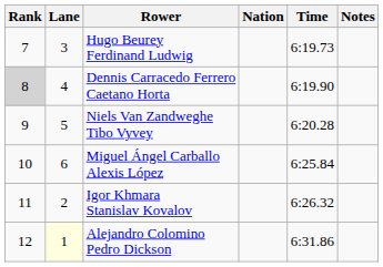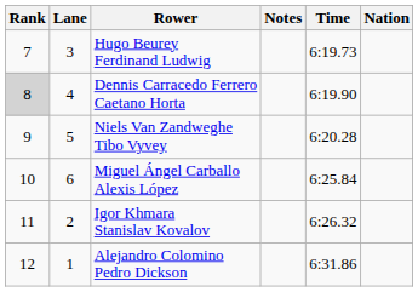 <table class="wikitable sortable" style="text-align:center">
 <tr>
 <th>Rank</th>
 <th>Lane</th>
 <th>Rower</th>
+<th>Notes</th>
+<th>Time</th>
 <th>Nation</th>
-<th>Time</th>
-<th>Notes</th>
 </tr>
 <tr>
 <td>7</td>
 <td>3</td>
 <td align=left><a href='#'>Hugo Beurey</a><br><a href='#'>Ferdinand Ludwig</a></td>
+<td></td>
+<td>6:19.73</td>
 <td align=left></td>
-<td>6:19.73</td>
-<td></td>
 </tr>
 <tr>
 <td style="background: lightgrey;">8</td>
 <td>4</td>
 <td align=left><a href='#'>Dennis Carracedo Ferrero</a><br><a href='#'>Caetano Horta</a></td>
+<td></td>
+<td>6:19.90</td>
 <td align=left></td>
-<td>6:19.90</td>
-<td></td>
 </tr>
 <tr>
 <td>9</td>
 <td>5</td>
 <td align=left><a href='#'>Niels Van Zandweghe</a><br><a href='#'>Tibo Vyvey</a></td>
+<td></td>
+<td>6:20.28</td>
 <td align=left></td>
-<td>6:20.28</td>
-<td></td>
 </tr>
 <tr>
 <td>10</td>
 <td>6</td>
 <td align=left><a href='#'>Miguel Ángel Carballo</a><br><a href='#'>Alexis López</a></td>
+<td></td>
+<td>6:25.84</td>
 <td align=left></td>
-<td>6:25.84</td>
-<td></td>
 </tr>
 <tr>
 <td>11</td>
 <td>2</td>
 <td align=left><a href='#'>Igor Khmara</a><br><a href='#'>Stanislav Kovalov</a></td>
+<td></td>
+<td>6:26.32</td>
 <td align=left></td>
-<td>6:26.32</td>
-<td></td>
 </tr>
 <tr>
 <td>12</td>
-<td style="background: lightyellow;">1</td>
+<td>1</td>
 <td align=left><a href='#'>Alejandro Colomino</a><br><a href='#'>Pedro Dickson</a></td>
+<td></td>
+<td>6:31.86</td>
 <td align=left></td>
-<td>6:31.86</td>
-<td></td>
 </tr>
 </table>
